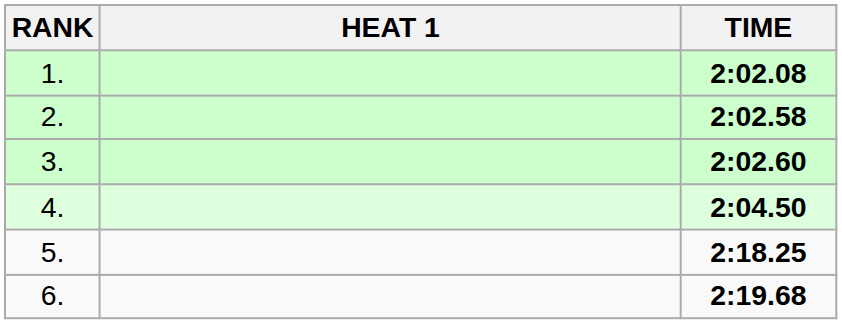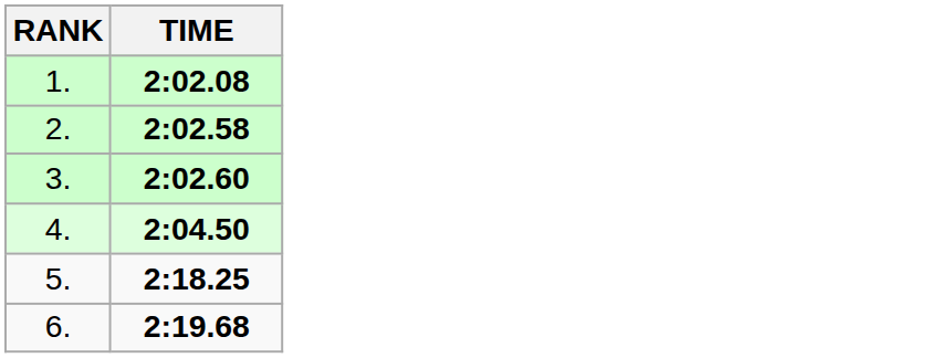 <table class="wikitable" style="border-collapse: collapse; font-size: 90%;">
 <tr>
 <th>RANK</th>
-<th style="width: 20em">HEAT 1</th>
 <th style="width: 5em">TIME</th>
 </tr>
 <tr style="background:#ccffcc;">
 <td align="center">1.</td>
-<td></td>
 <td align="center"><strong>2:02.08</strong></td>
 </tr>
 <tr style="background:#ccffcc;">
 <td align="center">2.</td>
-<td></td>
 <td align="center"><strong>2:02.58</strong></td>
 </tr>
 <tr style="background:#ccffcc;">
 <td align="center">3.</td>
-<td></td>
 <td align="center"><strong>2:02.60</strong></td>
 </tr>
 <tr style="background:#ddffdd;">
 <td align="center">4.</td>
-<td></td>
 <td align="center"><strong>2:04.50</strong></td>
 </tr>
 <tr>
 <td align="center">5.</td>
-<td></td>
 <td align="center"><strong>2:18.25</strong></td>
 </tr>
 <tr>
 <td align="center">6.</td>
-<td></td>
 <td align="center"><strong>2:19.68</strong></td>
 </tr>
 </table>
